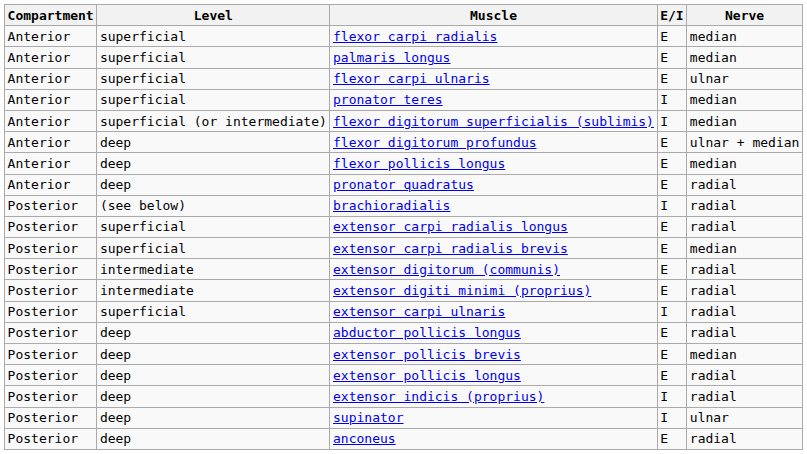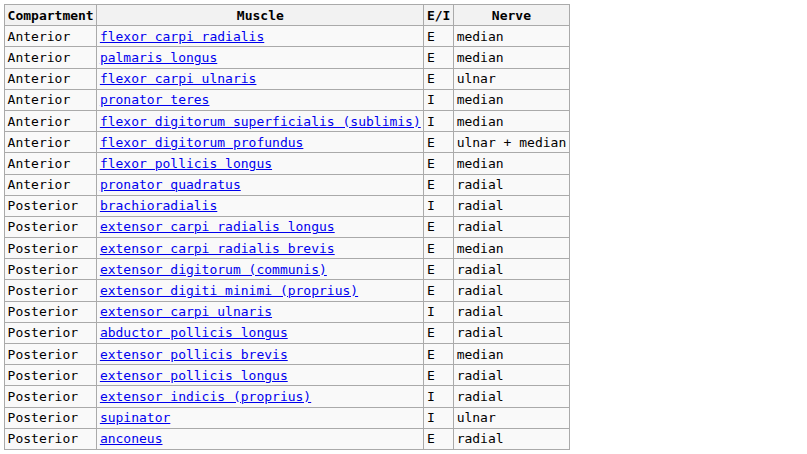 <table class="sortable wikitable">
 <tr>
 <th>Compartment</th>
-<th>Level</th>
 <th>Muscle</th>
 <th>E/I</th>
 <th>Nerve</th>
 </tr>
 <tr>
 <td>Anterior</td>
-<td>superficial</td>
 <td><a href='#'>flexor carpi radialis</a></td>
 <td>E</td>
 <td>median</td>
 </tr>
 <tr>
 <td>Anterior</td>
-<td>superficial</td>
 <td><a href='#'>palmaris longus</a></td>
 <td>E</td>
 <td>median</td>
 </tr>
 <tr>
 <td>Anterior</td>
-<td>superficial</td>
 <td><a href='#'>flexor carpi ulnaris</a></td>
 <td>E</td>
 <td>ulnar</td>
 </tr>
 <tr>
 <td>Anterior</td>
-<td>superficial</td>
 <td><a href='#'>pronator teres</a></td>
 <td>I</td>
 <td>median</td>
 </tr>
 <tr>
 <td>Anterior</td>
-<td>superficial (or intermediate)</td>
 <td><a href='#'>flexor digitorum superficialis (sublimis)</a></td>
 <td>I</td>
 <td>median</td>
 </tr>
 <tr>
 <td>Anterior</td>
-<td>deep</td>
 <td><a href='#'>flexor digitorum profundus</a></td>
 <td>E</td>
 <td>ulnar + median</td>
 </tr>
 <tr>
 <td>Anterior</td>
-<td>deep</td>
 <td><a href='#'>flexor pollicis longus</a></td>
 <td>E</td>
 <td>median</td>
 </tr>
 <tr>
 <td>Anterior</td>
-<td>deep</td>
 <td><a href='#'>pronator quadratus</a></td>
 <td>E</td>
 <td>radial</td>
 </tr>
 <tr>
 <td>Posterior</td>
-<td>(see below)</td>
 <td><a href='#'>brachioradialis</a></td>
 <td>I</td>
 <td>radial</td>
 </tr>
 <tr>
 <td>Posterior</td>
-<td>superficial</td>
 <td><a href='#'>extensor carpi radialis longus</a></td>
 <td>E</td>
 <td>radial</td>
 </tr>
 <tr>
 <td>Posterior</td>
-<td>superficial</td>
 <td><a href='#'>extensor carpi radialis brevis</a></td>
 <td>E</td>
 <td>median</td>
 </tr>
 <tr>
 <td>Posterior</td>
-<td>intermediate</td>
 <td><a href='#'>extensor digitorum (communis)</a></td>
 <td>E</td>
 <td>radial</td>
 </tr>
 <tr>
 <td>Posterior</td>
-<td>intermediate</td>
 <td><a href='#'>extensor digiti minimi (proprius)</a></td>
 <td>E</td>
 <td>radial</td>
 </tr>
 <tr>
 <td>Posterior</td>
-<td>superficial</td>
 <td><a href='#'>extensor carpi ulnaris</a></td>
 <td>I</td>
 <td>radial</td>
 </tr>
 <tr>
 <td>Posterior</td>
-<td>deep</td>
 <td><a href='#'>abductor pollicis longus</a></td>
 <td>E</td>
 <td>radial</td>
 </tr>
 <tr>
 <td>Posterior</td>
-<td>deep</td>
 <td><a href='#'>extensor pollicis brevis</a></td>
 <td>E</td>
 <td>median</td>
 </tr>
 <tr>
 <td>Posterior</td>
-<td>deep</td>
 <td><a href='#'>extensor pollicis longus</a></td>
 <td>E</td>
 <td>radial</td>
 </tr>
 <tr>
 <td>Posterior</td>
-<td>deep</td>
 <td><a href='#'>extensor indicis (proprius)</a></td>
 <td>I</td>
 <td>radial</td>
 </tr>
 <tr>
 <td>Posterior</td>
-<td>deep</td>
 <td><a href='#'>supinator</a></td>
 <td>I</td>
 <td>ulnar</td>
 </tr>
 <tr>
 <td>Posterior</td>
-<td>deep</td>
 <td><a href='#'>anconeus</a></td>
 <td>E</td>
 <td>radial</td>
 </tr>
 </table>
